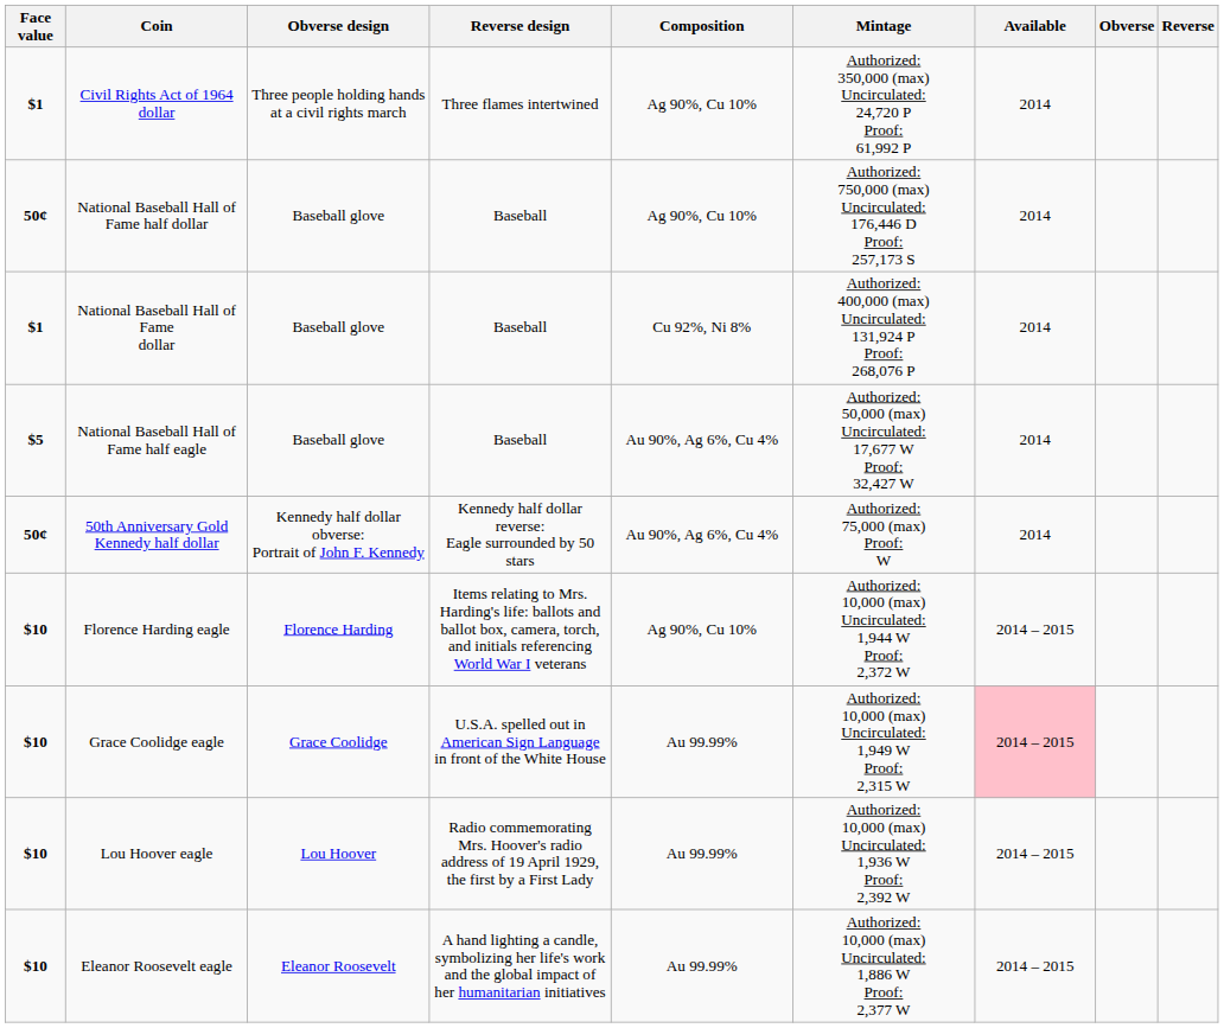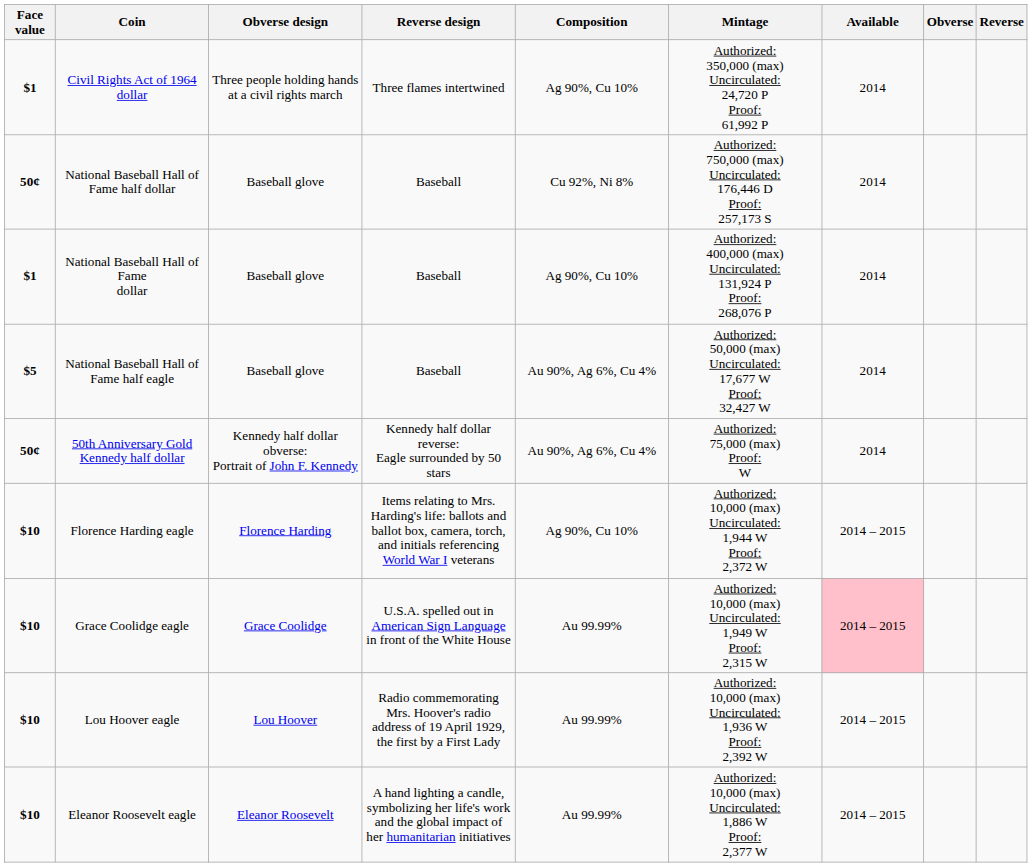 <table class="wikitable">
 <tr>
 <th width="5%">Face value</th>
 <th width="15%">Coin</th>
 <th width="15%">Obverse design</th>
 <th width="15%">Reverse design</th>
 <th width="15%">Composition</th>
 <th width="15%">Mintage</th>
 <th width="10%">Available</th>
 <th>Obverse</th>
 <th>Reverse</th>
 </tr>
 <tr>
 <td align="center"><strong>$1</strong></td>
 <td align="center"><a href='#'>Civil Rights Act of 1964 dollar</a></td>
 <td align="center">Three people holding hands at a civil rights march</td>
 <td align="center">Three flames intertwined</td>
 <td align="center">Ag 90%, Cu 10%</td>
 <td align="center"><u>Authorized:</u><br>350,000 (max)<br><u>Uncirculated:</u><br>24,720 P<br><u>Proof:</u><br>61,992 P</td>
 <td align="center">2014</td>
 <td></td>
 <td></td>
 </tr>
 <tr>
 <td align="center"><strong>50¢</strong></td>
 <td align="center">National Baseball Hall of Fame half dollar</td>
 <td align="center">Baseball glove</td>
 <td align="center">Baseball</td>
-<td align="center">Ag 90%, Cu 10%</td>
+<td align="center">Cu 92%, Ni 8%</td>
 <td align="center"><u>Authorized:</u><br>750,000 (max)<br><u>Uncirculated:</u><br>176,446 D<br><u>Proof:</u><br>257,173 S</td>
 <td align="center">2014</td>
 <td></td>
 <td></td>
 </tr>
 <tr>
 <td align="center"><strong>$1</strong></td>
 <td align="center">National Baseball Hall of Fame<br>dollar</td>
 <td align="center">Baseball glove</td>
 <td align="center">Baseball</td>
-<td align="center">Cu 92%, Ni 8%</td>
+<td align="center">Ag 90%, Cu 10%</td>
 <td align="center"><u>Authorized:</u><br>400,000 (max)<br><u>Uncirculated:</u><br>131,924 P<br><u>Proof:</u><br>268,076 P</td>
 <td align="center">2014</td>
 <td></td>
 <td></td>
 </tr>
 <tr>
 <td align="center"><strong>$5</strong></td>
 <td align="center">National Baseball Hall of Fame half eagle</td>
 <td align="center">Baseball glove</td>
 <td align="center">Baseball</td>
 <td align="center">Au 90%, Ag 6%, Cu 4%</td>
 <td align="center"><u>Authorized:</u><br>50,000 (max)<br><u>Uncirculated:</u><br>17,677 W<br><u>Proof:</u><br>32,427 W</td>
 <td align="center">2014</td>
 <td></td>
 <td></td>
 </tr>
 <tr>
 <td align="center"><strong>50¢</strong></td>
 <td align="center"><a href='#'>50th Anniversary Gold Kennedy half dollar</a></td>
 <td align="center">Kennedy half dollar obverse:<br>Portrait of <a href='#'>John F. Kennedy</a></td>
 <td align="center">Kennedy half dollar reverse:<br>Eagle surrounded by 50 stars</td>
 <td align="center">Au 90%, Ag 6%, Cu 4%</td>
 <td align="center"><u>Authorized:</u><br>75,000 (max)<br><u>Proof:</u><br> W</td>
 <td align="center">2014</td>
 <td></td>
 <td></td>
 </tr>
 <tr>
 <td align="center"><strong>$10</strong></td>
 <td align="center">Florence Harding eagle</td>
 <td align="center"><a href='#'>Florence Harding</a></td>
 <td align="center">Items relating to Mrs. Harding's life: ballots and ballot box, camera, torch, and initials referencing <a href='#'>World War I</a> veterans</td>
 <td align="center">Ag 90%, Cu 10%</td>
 <td align="center"><u>Authorized:</u><br>10,000 (max)<br><u>Uncirculated:</u><br>1,944 W<br><u>Proof:</u><br>2,372 W</td>
 <td align="center">2014 – 2015</td>
 <td></td>
 <td></td>
 </tr>
 <tr>
 <td align="center"><strong>$10</strong></td>
 <td align="center">Grace Coolidge eagle</td>
 <td align="center"><a href='#'>Grace Coolidge</a></td>
 <td align="center">U.S.A. spelled out in <a href='#'>American Sign Language</a> in front of the White House</td>
 <td align="center">Au 99.99%</td>
 <td align="center"><u>Authorized:</u><br>10,000 (max)<br><u>Uncirculated:</u><br>1,949 W<br><u>Proof:</u><br>2,315 W</td>
 <td align="center" style="background: pink;">2014 – 2015</td>
 <td></td>
 <td></td>
 </tr>
 <tr>
 <td align="center"><strong>$10</strong></td>
 <td align="center">Lou Hoover eagle</td>
 <td align="center"><a href='#'>Lou Hoover</a></td>
 <td align="center">Radio commemorating Mrs. Hoover's radio address of 19 April 1929, the first by a First Lady</td>
 <td align="center">Au 99.99%</td>
 <td align="center"><u>Authorized:</u><br>10,000 (max)<br><u>Uncirculated:</u><br>1,936 W<br><u>Proof:</u><br>2,392 W</td>
 <td align="center">2014 – 2015</td>
 <td></td>
 <td></td>
 </tr>
 <tr>
 <td align="center"><strong>$10</strong></td>
 <td align="center">Eleanor Roosevelt eagle</td>
 <td align="center"><a href='#'>Eleanor Roosevelt</a></td>
 <td align="center">A hand lighting a candle, symbolizing her life's work and the global impact of her <a href='#'>humanitarian</a> initiatives</td>
 <td align="center">Au 99.99%</td>
 <td align="center"><u>Authorized:</u><br>10,000 (max)<br><u>Uncirculated:</u><br>1,886 W<br><u>Proof:</u><br>2,377 W</td>
 <td align="center">2014 – 2015</td>
 <td></td>
 <td></td>
 </tr>
 </table>
